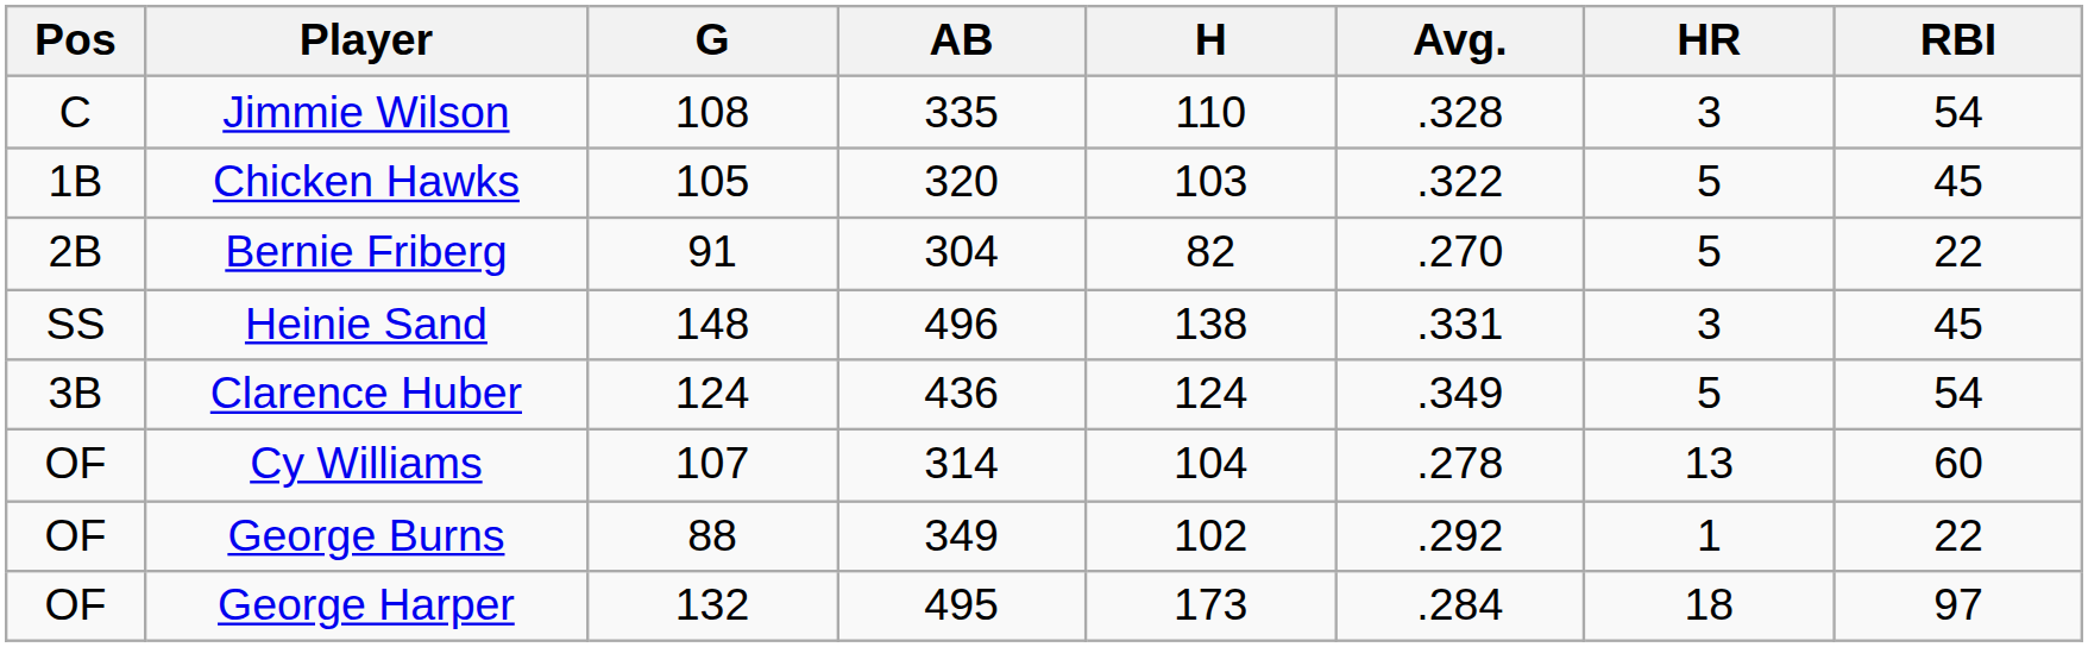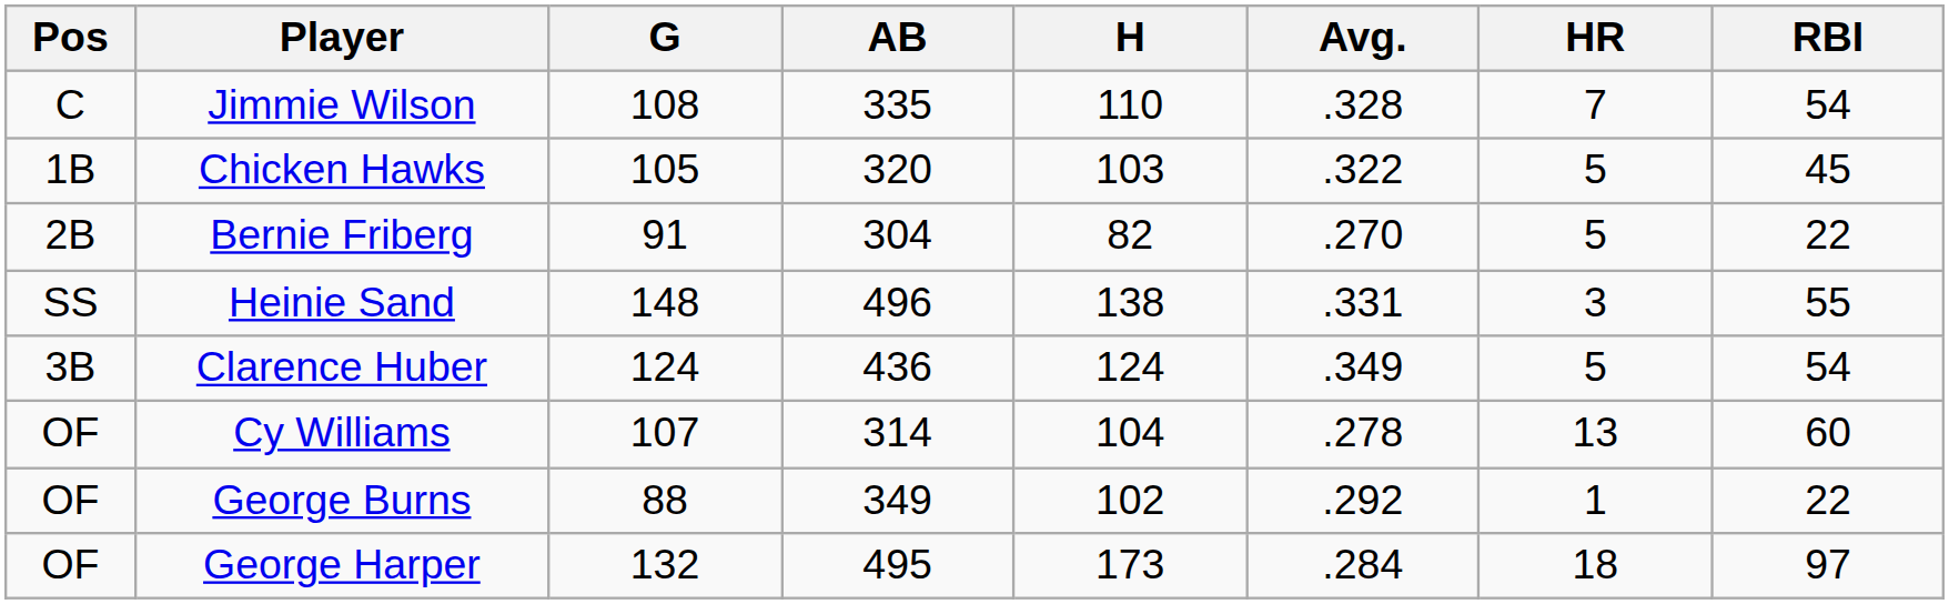 <table class="wikitable sortable">
 <tr>
 <th bgcolor="#DDDDFF" width="5%">Pos</th>
 <th bgcolor="#DDDDFF" width="16%">Player</th>
 <th bgcolor="#DDDDFF" width="9%">G</th>
 <th bgcolor="#DDDDFF" width="9%">AB</th>
 <th bgcolor="#DDDDFF" width="9%">H</th>
 <th bgcolor="#DDDDFF" width="9%">Avg.</th>
 <th bgcolor="#DDDDFF" width="9%">HR</th>
 <th bgcolor="#DDDDFF" width="9%">RBI</th>
 </tr>
 <tr align="center">
 <td>C</td>
 <td><a href='#'>Jimmie Wilson</a></td>
 <td>108</td>
 <td>335</td>
 <td>110</td>
 <td>.328</td>
-<td>3</td>
+<td>7</td>
 <td>54</td>
 </tr>
 <tr align=center>
 <td>1B</td>
 <td><a href='#'>Chicken Hawks</a></td>
 <td>105</td>
 <td>320</td>
 <td>103</td>
 <td>.322</td>
 <td>5</td>
 <td>45</td>
 </tr>
 <tr align=center>
 <td>2B</td>
 <td><a href='#'>Bernie Friberg</a></td>
 <td>91</td>
 <td>304</td>
 <td>82</td>
 <td>.270</td>
 <td>5</td>
 <td>22</td>
 </tr>
 <tr align=center>
 <td>SS</td>
 <td><a href='#'>Heinie Sand</a></td>
 <td>148</td>
 <td>496</td>
 <td>138</td>
 <td>.331</td>
 <td>3</td>
-<td>45</td>
+<td>55</td>
 </tr>
 <tr align=center>
 <td>3B</td>
 <td><a href='#'>Clarence Huber</a></td>
 <td>124</td>
 <td>436</td>
 <td>124</td>
 <td>.349</td>
 <td>5</td>
 <td>54</td>
 </tr>
 <tr align=center>
 <td>OF</td>
 <td><a href='#'>Cy Williams</a></td>
 <td>107</td>
 <td>314</td>
 <td>104</td>
 <td>.278</td>
 <td>13</td>
 <td>60</td>
 </tr>
 <tr align=center>
 <td>OF</td>
 <td><a href='#'>George Burns</a></td>
 <td>88</td>
 <td>349</td>
 <td>102</td>
 <td>.292</td>
 <td>1</td>
 <td>22</td>
 </tr>
 <tr align=center>
 <td>OF</td>
 <td><a href='#'>George Harper</a></td>
 <td>132</td>
 <td>495</td>
 <td>173</td>
 <td>.284</td>
 <td>18</td>
 <td>97</td>
 </tr>
 </table>
